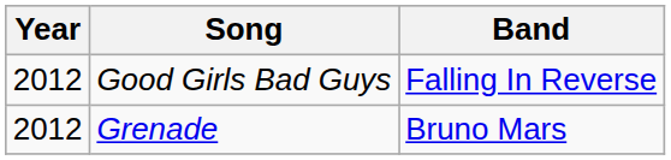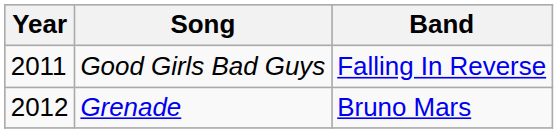 <table class="wikitable sortable">
 <tr>
 <th>Year</th>
 <th>Song</th>
 <th>Band</th>
 </tr>
 <tr>
-<td>2012</td>
+<td>2011</td>
 <td><em>Good Girls Bad Guys</em></td>
 <td><a href='#'>Falling In Reverse</a></td>
 </tr>
 <tr>
 <td>2012</td>
 <td><em><a href='#'>Grenade</a></em></td>
 <td><a href='#'>Bruno Mars</a></td>
 </tr>
 </table>
